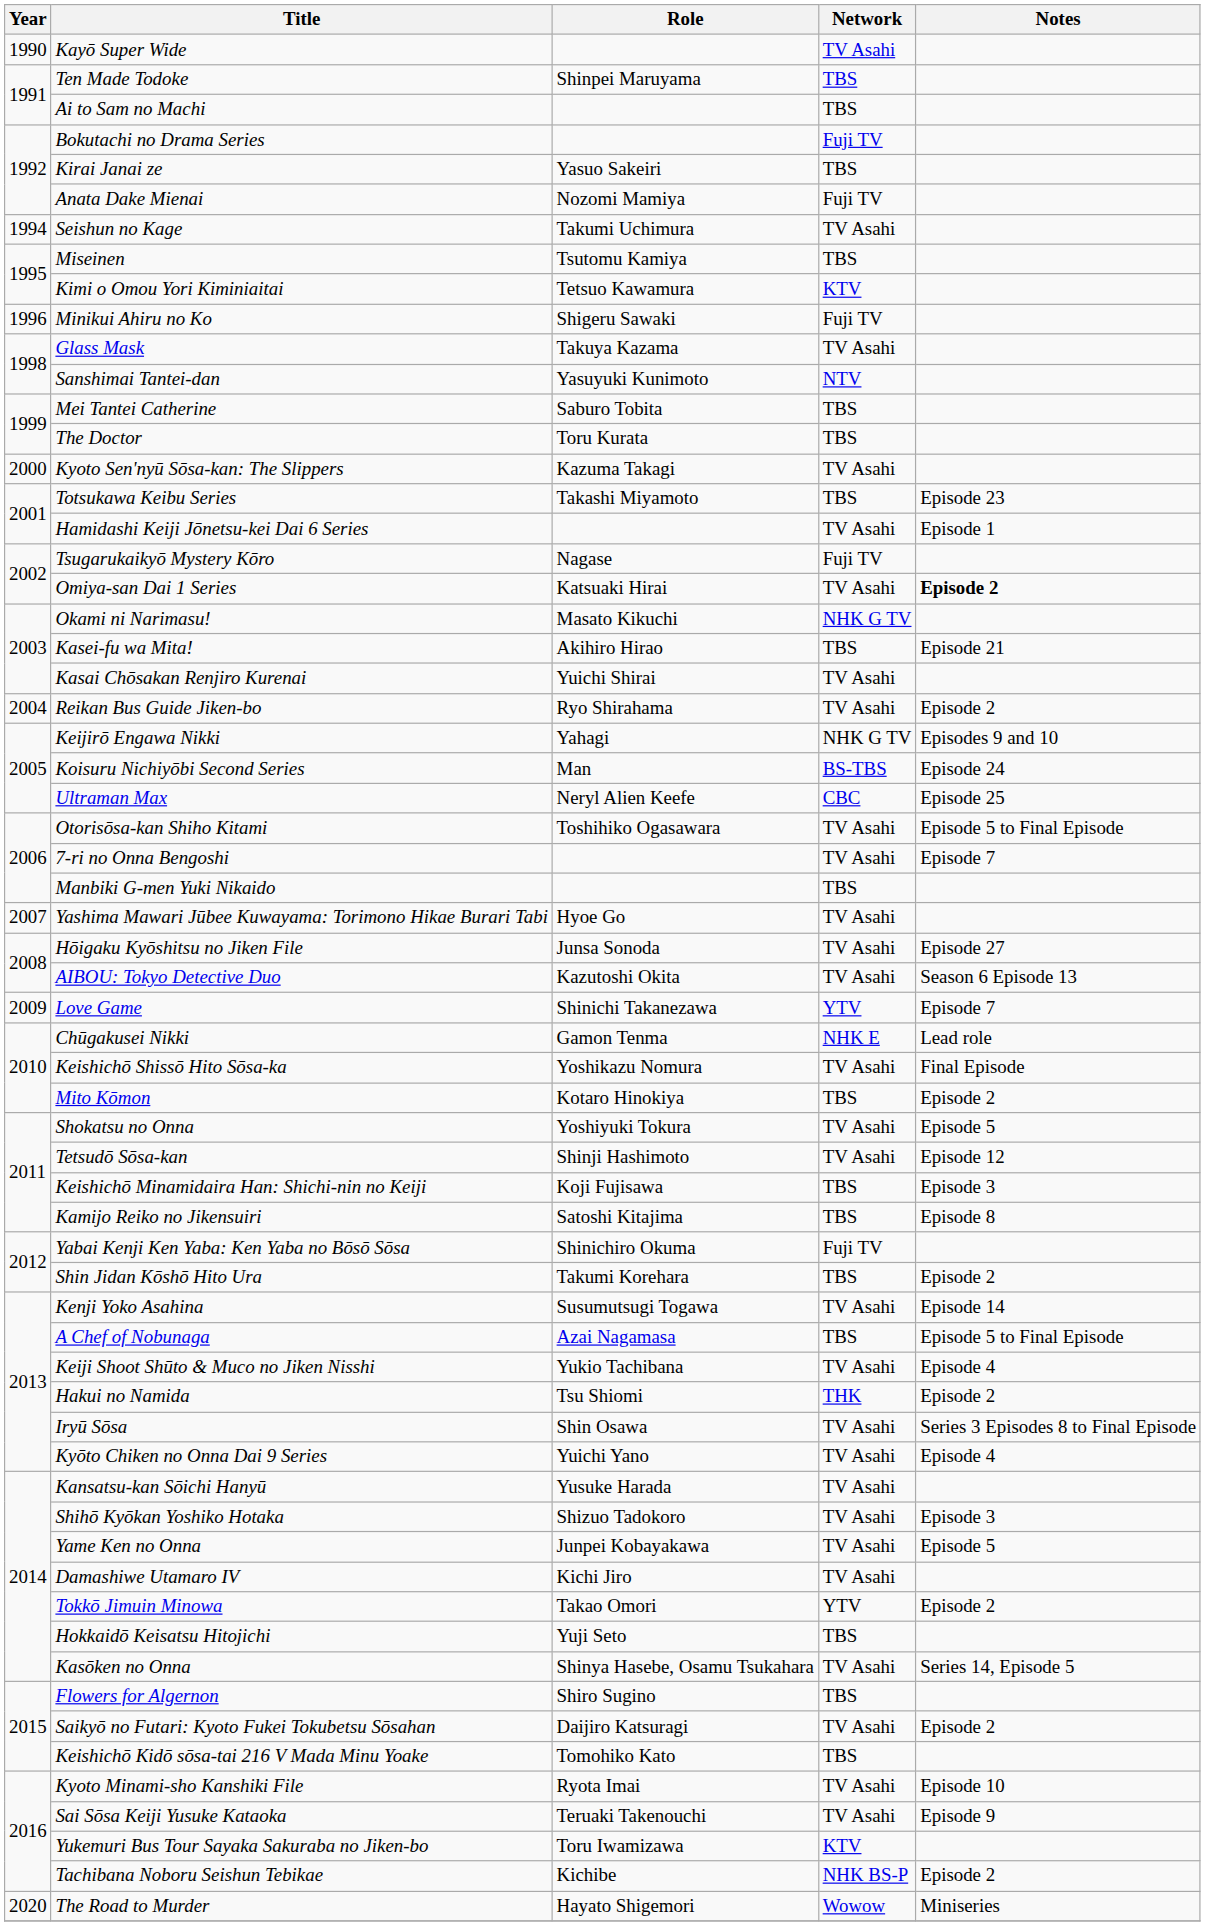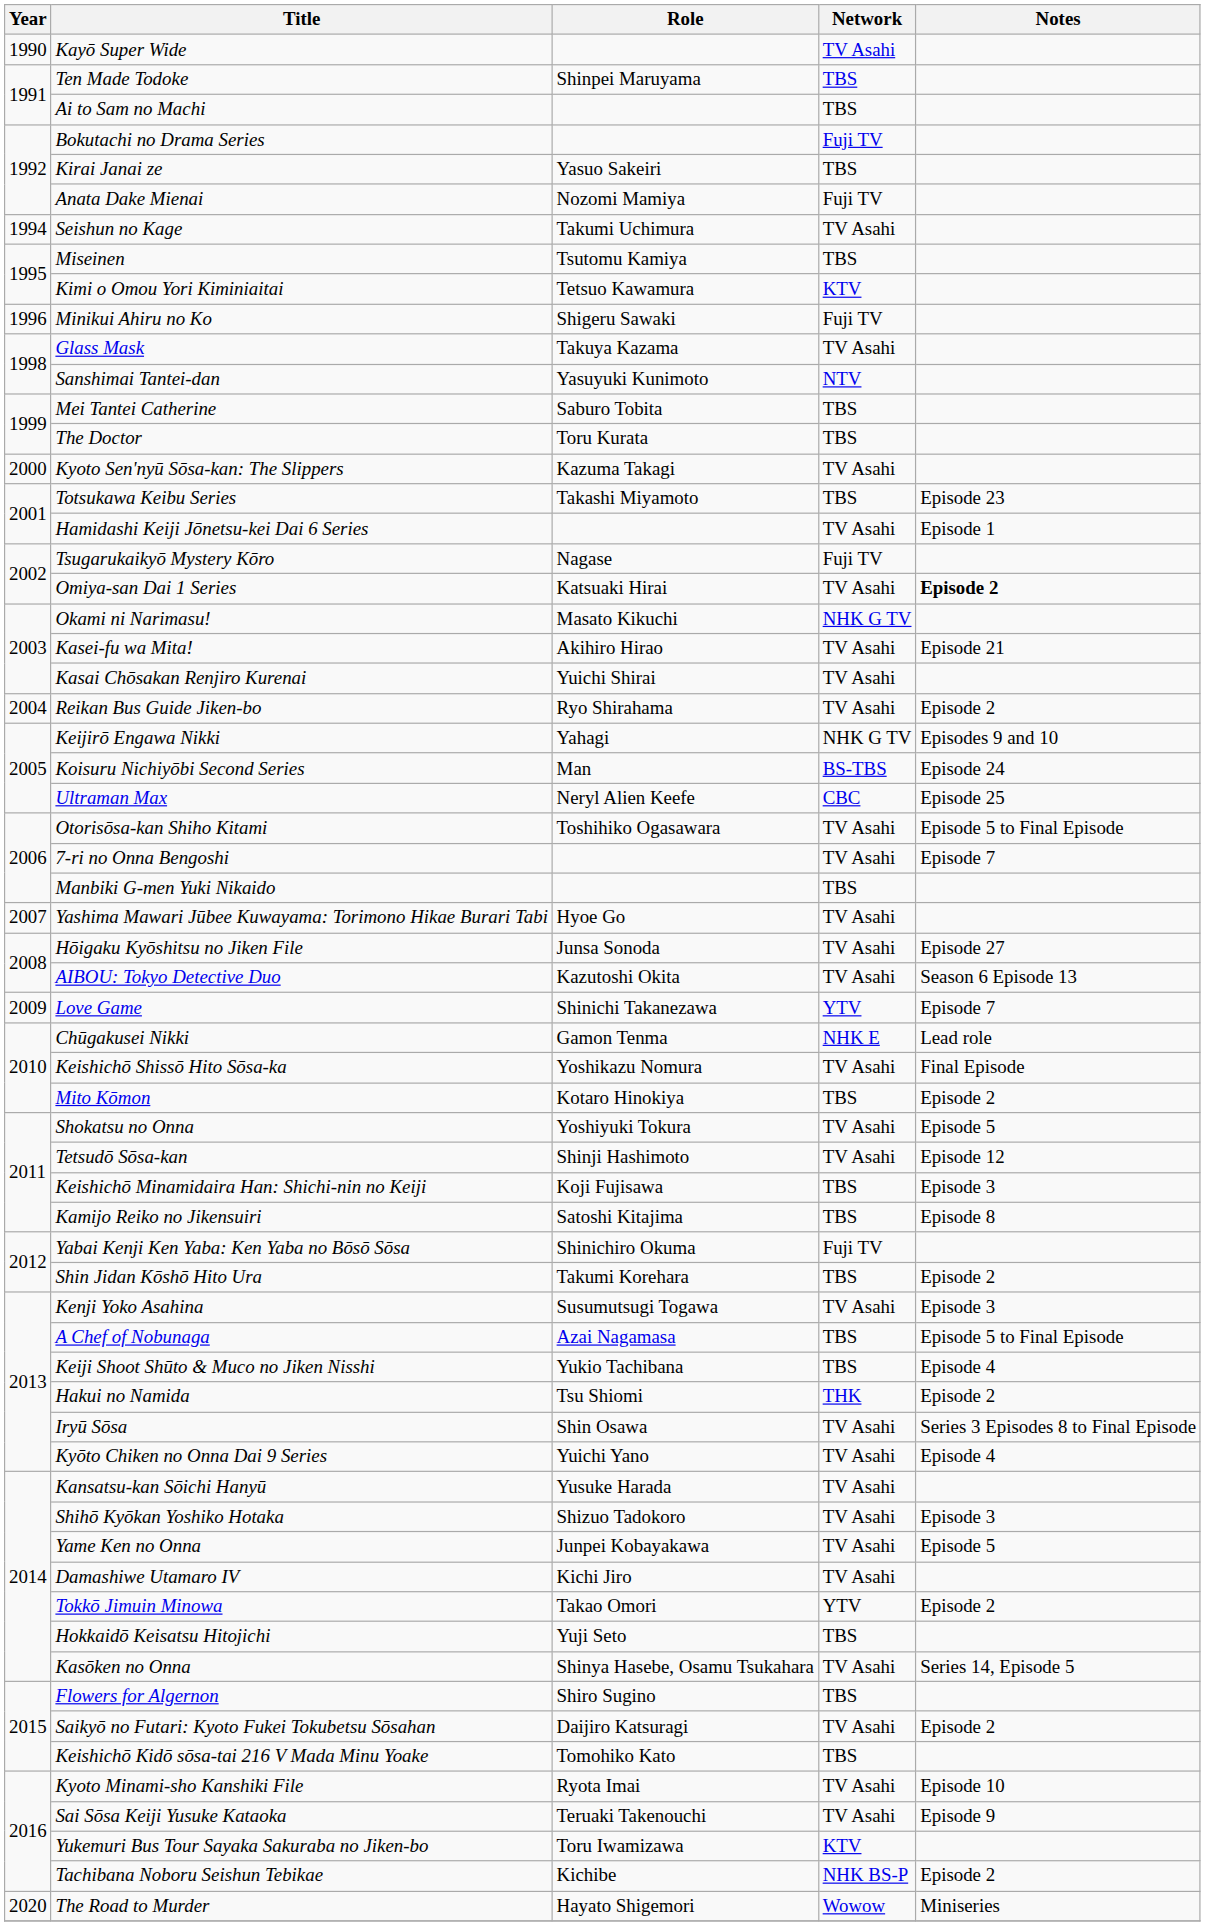 <table class="wikitable">
 <tr>
 <th>Year</th>
 <th>Title</th>
 <th>Role</th>
 <th>Network</th>
 <th>Notes</th>
 </tr>
 <tr>
 <td>1990</td>
 <td><em>Kayō Super Wide</em></td>
 <td></td>
 <td><a href='#'>TV Asahi</a></td>
 <td></td>
 </tr>
 <tr>
 <td rowspan="2">1991</td>
 <td><em>Ten Made Todoke</em></td>
 <td>Shinpei Maruyama</td>
 <td><a href='#'>TBS</a></td>
 <td></td>
 </tr>
 <tr>
 <td><em>Ai to Sam no Machi</em></td>
 <td></td>
 <td>TBS</td>
 <td></td>
 </tr>
 <tr>
 <td rowspan="3">1992</td>
 <td><em>Bokutachi no Drama Series</em></td>
 <td></td>
 <td><a href='#'>Fuji TV</a></td>
 <td></td>
 </tr>
 <tr>
 <td><em>Kirai Janai ze</em></td>
 <td>Yasuo Sakeiri</td>
 <td>TBS</td>
 <td></td>
 </tr>
 <tr>
 <td><em>Anata Dake Mienai</em></td>
 <td>Nozomi Mamiya</td>
 <td>Fuji TV</td>
 <td></td>
 </tr>
 <tr>
 <td>1994</td>
 <td><em>Seishun no Kage</em></td>
 <td>Takumi Uchimura</td>
 <td>TV Asahi</td>
 <td></td>
 </tr>
 <tr>
 <td rowspan="2">1995</td>
 <td><em>Miseinen</em></td>
 <td>Tsutomu Kamiya</td>
 <td>TBS</td>
 <td></td>
 </tr>
 <tr>
 <td><em>Kimi o Omou Yori Kiminiaitai</em></td>
 <td>Tetsuo Kawamura</td>
 <td><a href='#'>KTV</a></td>
 <td></td>
 </tr>
 <tr>
 <td>1996</td>
 <td><em>Minikui Ahiru no Ko</em></td>
 <td>Shigeru Sawaki</td>
 <td>Fuji TV</td>
 <td></td>
 </tr>
 <tr>
 <td rowspan="2">1998</td>
 <td><em><a href='#'>Glass Mask</a></em></td>
 <td>Takuya Kazama</td>
 <td>TV Asahi</td>
 <td></td>
 </tr>
 <tr>
 <td><em>Sanshimai Tantei-dan</em></td>
 <td>Yasuyuki Kunimoto</td>
 <td><a href='#'>NTV</a></td>
 <td></td>
 </tr>
 <tr>
 <td rowspan="2">1999</td>
 <td><em>Mei Tantei Catherine</em></td>
 <td>Saburo Tobita</td>
 <td>TBS</td>
 <td></td>
 </tr>
 <tr>
 <td><em>The Doctor</em></td>
 <td>Toru Kurata</td>
 <td>TBS</td>
 <td></td>
 </tr>
 <tr>
 <td>2000</td>
 <td><em>Kyoto Sen'nyū Sōsa-kan: The Slippers</em></td>
 <td>Kazuma Takagi</td>
 <td>TV Asahi</td>
 <td></td>
 </tr>
 <tr>
 <td rowspan="2">2001</td>
 <td><em>Totsukawa Keibu Series</em></td>
 <td>Takashi Miyamoto</td>
 <td>TBS</td>
 <td>Episode 23</td>
 </tr>
 <tr>
 <td><em>Hamidashi Keiji Jōnetsu-kei Dai 6 Series</em></td>
 <td></td>
 <td>TV Asahi</td>
 <td>Episode 1</td>
 </tr>
 <tr>
 <td rowspan="2">2002</td>
 <td><em>Tsugarukaikyō Mystery Kōro</em></td>
 <td>Nagase</td>
 <td>Fuji TV</td>
 <td></td>
 </tr>
 <tr>
 <td><em>Omiya-san Dai 1 Series</em></td>
 <td>Katsuaki Hirai</td>
 <td>TV Asahi</td>
 <td><strong>Episode 2</strong></td>
 </tr>
 <tr>
 <td rowspan="3">2003</td>
 <td><em>Okami ni Narimasu!</em></td>
 <td>Masato Kikuchi</td>
 <td><a href='#'>NHK G TV</a></td>
 <td></td>
 </tr>
 <tr>
 <td><em>Kasei-fu wa Mita!</em></td>
 <td>Akihiro Hirao</td>
-<td>TBS</td>
+<td>TV Asahi</td>
 <td>Episode 21</td>
 </tr>
 <tr>
 <td><em>Kasai Chōsakan Renjiro Kurenai</em></td>
 <td>Yuichi Shirai</td>
 <td>TV Asahi</td>
 <td></td>
 </tr>
 <tr>
 <td>2004</td>
 <td><em>Reikan Bus Guide Jiken-bo</em></td>
 <td>Ryo Shirahama</td>
 <td>TV Asahi</td>
 <td>Episode 2</td>
 </tr>
 <tr>
 <td rowspan="3">2005</td>
 <td><em>Keijirō Engawa Nikki</em></td>
 <td>Yahagi</td>
 <td>NHK G TV</td>
 <td>Episodes 9 and 10</td>
 </tr>
 <tr>
 <td><em>Koisuru Nichiyōbi Second Series</em></td>
 <td>Man</td>
 <td><a href='#'>BS-TBS</a></td>
 <td>Episode 24</td>
 </tr>
 <tr>
 <td><em><a href='#'>Ultraman Max</a></em></td>
 <td>Neryl Alien Keefe</td>
 <td><a href='#'>CBC</a></td>
 <td>Episode 25</td>
 </tr>
 <tr>
 <td rowspan="3">2006</td>
 <td><em>Otorisōsa-kan Shiho Kitami</em></td>
 <td>Toshihiko Ogasawara</td>
 <td>TV Asahi</td>
 <td>Episode 5 to Final Episode</td>
 </tr>
 <tr>
 <td><em>7-ri no Onna Bengoshi</em></td>
 <td></td>
 <td>TV Asahi</td>
 <td>Episode 7</td>
 </tr>
 <tr>
 <td><em>Manbiki G-men Yuki Nikaido</em></td>
 <td></td>
 <td>TBS</td>
 <td></td>
 </tr>
 <tr>
 <td>2007</td>
 <td><em>Yashima Mawari Jūbee Kuwayama: Torimono Hikae Burari Tabi</em></td>
 <td>Hyoe Go</td>
 <td>TV Asahi</td>
 <td></td>
 </tr>
 <tr>
 <td rowspan="2">2008</td>
 <td><em>Hōigaku Kyōshitsu no Jiken File</em></td>
 <td>Junsa Sonoda</td>
 <td>TV Asahi</td>
 <td>Episode 27</td>
 </tr>
 <tr>
 <td><em><a href='#'>AIBOU: Tokyo Detective Duo</a></em></td>
 <td>Kazutoshi Okita</td>
 <td>TV Asahi</td>
 <td>Season 6 Episode 13</td>
 </tr>
 <tr>
 <td>2009</td>
 <td><em><a href='#'>Love Game</a></em></td>
 <td>Shinichi Takanezawa</td>
 <td><a href='#'>YTV</a></td>
 <td>Episode 7</td>
 </tr>
 <tr>
 <td rowspan="3">2010</td>
 <td><em>Chūgakusei Nikki</em></td>
 <td>Gamon Tenma</td>
 <td><a href='#'>NHK E</a></td>
 <td>Lead role</td>
 </tr>
 <tr>
 <td><em>Keishichō Shissō Hito Sōsa-ka</em></td>
 <td>Yoshikazu Nomura</td>
 <td>TV Asahi</td>
 <td>Final Episode</td>
 </tr>
 <tr>
 <td><em><a href='#'>Mito Kōmon</a></em></td>
 <td>Kotaro Hinokiya</td>
 <td>TBS</td>
 <td>Episode 2</td>
 </tr>
 <tr>
 <td rowspan="4">2011</td>
 <td><em>Shokatsu no Onna</em></td>
 <td>Yoshiyuki Tokura</td>
 <td>TV Asahi</td>
 <td>Episode 5</td>
 </tr>
 <tr>
 <td><em>Tetsudō Sōsa-kan</em></td>
 <td>Shinji Hashimoto</td>
 <td>TV Asahi</td>
 <td>Episode 12</td>
 </tr>
 <tr>
 <td><em>Keishichō Minamidaira Han: Shichi-nin no Keiji</em></td>
 <td>Koji Fujisawa</td>
 <td>TBS</td>
 <td>Episode 3</td>
 </tr>
 <tr>
 <td><em>Kamijo Reiko no Jikensuiri</em></td>
 <td>Satoshi Kitajima</td>
 <td>TBS</td>
 <td>Episode 8</td>
 </tr>
 <tr>
 <td rowspan="2">2012</td>
 <td><em>Yabai Kenji Ken Yaba: Ken Yaba no Bōsō Sōsa</em></td>
 <td>Shinichiro Okuma</td>
 <td>Fuji TV</td>
 <td></td>
 </tr>
 <tr>
 <td><em>Shin Jidan Kōshō Hito Ura</em></td>
 <td>Takumi Korehara</td>
 <td>TBS</td>
 <td>Episode 2</td>
 </tr>
 <tr>
 <td rowspan="6">2013</td>
 <td><em>Kenji Yoko Asahina</em></td>
 <td>Susumutsugi Togawa</td>
 <td>TV Asahi</td>
-<td>Episode 14</td>
+<td>Episode 3</td>
 </tr>
 <tr>
 <td><em><a href='#'>A Chef of Nobunaga</a></em></td>
 <td><a href='#'>Azai Nagamasa</a></td>
 <td>TBS</td>
 <td>Episode 5 to Final Episode</td>
 </tr>
 <tr>
 <td><em>Keiji Shoot Shūto & Muco no Jiken Nisshi</em></td>
 <td>Yukio Tachibana</td>
-<td>TV Asahi</td>
+<td>TBS</td>
 <td>Episode 4</td>
 </tr>
 <tr>
 <td><em>Hakui no Namida</em></td>
 <td>Tsu Shiomi</td>
 <td><a href='#'>THK</a></td>
 <td>Episode 2</td>
 </tr>
 <tr>
 <td><em>Iryū Sōsa</em></td>
 <td>Shin Osawa</td>
 <td>TV Asahi</td>
 <td>Series 3 Episodes 8 to Final Episode</td>
 </tr>
 <tr>
 <td><em>Kyōto Chiken no Onna Dai 9 Series</em></td>
 <td>Yuichi Yano</td>
 <td>TV Asahi</td>
 <td>Episode 4</td>
 </tr>
 <tr>
 <td rowspan="7">2014</td>
 <td><em>Kansatsu-kan Sōichi Hanyū</em></td>
 <td>Yusuke Harada</td>
 <td>TV Asahi</td>
 <td></td>
 </tr>
 <tr>
 <td><em>Shihō Kyōkan Yoshiko Hotaka</em></td>
 <td>Shizuo Tadokoro</td>
 <td>TV Asahi</td>
 <td>Episode 3</td>
 </tr>
 <tr>
 <td><em>Yame Ken no Onna</em></td>
 <td>Junpei Kobayakawa</td>
 <td>TV Asahi</td>
 <td>Episode 5</td>
 </tr>
 <tr>
 <td><em>Damashiwe Utamaro IV</em></td>
 <td>Kichi Jiro</td>
 <td>TV Asahi</td>
 <td></td>
 </tr>
 <tr>
 <td><em><a href='#'>Tokkō Jimuin Minowa</a></em></td>
 <td>Takao Omori</td>
 <td>YTV</td>
 <td>Episode 2</td>
 </tr>
 <tr>
 <td><em>Hokkaidō Keisatsu Hitojichi</em></td>
 <td>Yuji Seto</td>
 <td>TBS</td>
 <td></td>
 </tr>
 <tr>
 <td><em>Kasōken no Onna</em></td>
 <td>Shinya Hasebe, Osamu Tsukahara</td>
 <td>TV Asahi</td>
 <td>Series 14, Episode 5</td>
 </tr>
 <tr>
 <td rowspan="3">2015</td>
 <td><em><a href='#'>Flowers for Algernon</a></em></td>
 <td>Shiro Sugino</td>
 <td>TBS</td>
 <td></td>
 </tr>
 <tr>
 <td><em>Saikyō no Futari: Kyoto Fukei Tokubetsu Sōsahan</em></td>
 <td>Daijiro Katsuragi</td>
 <td>TV Asahi</td>
 <td>Episode 2</td>
 </tr>
 <tr>
 <td><em>Keishichō Kidō sōsa-tai 216 V Mada Minu Yoake</em></td>
 <td>Tomohiko Kato</td>
 <td>TBS</td>
 <td></td>
 </tr>
 <tr>
 <td rowspan="4">2016</td>
 <td><em>Kyoto Minami-sho Kanshiki File</em></td>
 <td>Ryota Imai</td>
 <td>TV Asahi</td>
 <td>Episode 10</td>
 </tr>
 <tr>
 <td><em>Sai Sōsa Keiji Yusuke Kataoka</em></td>
 <td>Teruaki Takenouchi</td>
 <td>TV Asahi</td>
 <td>Episode 9</td>
 </tr>
 <tr>
 <td><em>Yukemuri Bus Tour Sayaka Sakuraba no Jiken-bo</em></td>
 <td>Toru Iwamizawa</td>
 <td><a href='#'>KTV</a></td>
 <td></td>
 </tr>
 <tr>
 <td><em>Tachibana Noboru Seishun Tebikae</em></td>
 <td>Kichibe</td>
 <td><a href='#'>NHK BS-P</a></td>
 <td>Episode 2</td>
 </tr>
 <tr>
 <td>2020</td>
 <td><em>The Road to Murder</em></td>
 <td>Hayato Shigemori</td>
 <td><a href='#'>Wowow</a></td>
 <td>Miniseries</td>
 </tr>
 <tr>
 </tr>
 </table>
